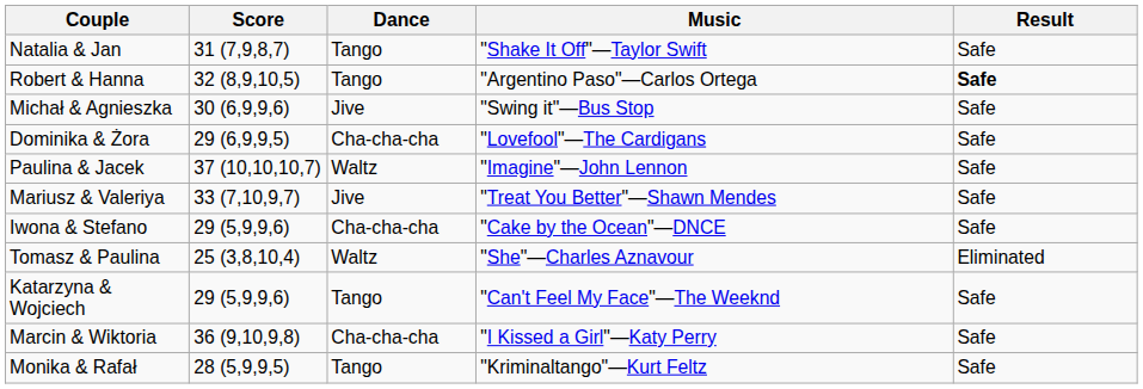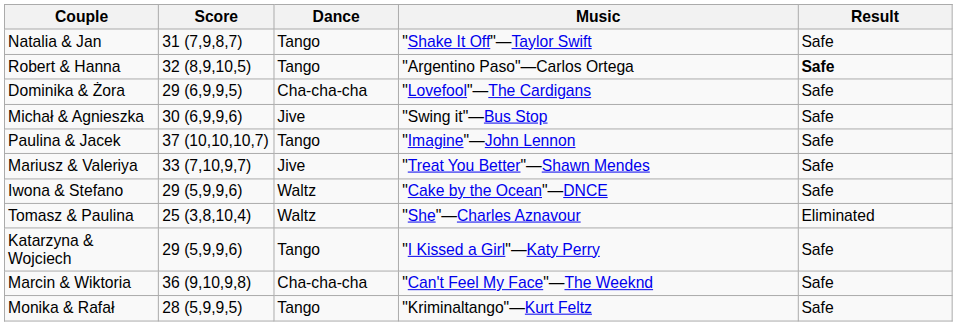 <table class="wikitable">
 <tr>
 <th style="width:150px;">Couple</th>
 <th style="width:110px;">Score</th>
 <th style="width:120px;">Dance</th>
 <th style="width:400px;">Music</th>
 <th style="width:150px;">Result</th>
 </tr>
 <tr>
 <td>Natalia & Jan</td>
 <td>31 (7,9,8,7)</td>
 <td>Tango</td>
 <td>"<a href='#'>Shake It Off</a>"—<a href='#'>Taylor Swift</a></td>
 <td>Safe</td>
 </tr>
 <tr>
 <td>Robert & Hanna</td>
 <td>32 (8,9,10,5)</td>
 <td>Tango</td>
 <td>"Argentino Paso"—Carlos Ortega</td>
 <td><strong>Safe</strong></td>
 </tr>
 <tr>
+<td>Dominika & Żora</td>
+<td>29 (6,9,9,5)</td>
+<td>Cha-cha-cha</td>
+<td>"<a href='#'>Lovefool</a>"—<a href='#'>The Cardigans</a></td>
+<td>Safe</td>
+</tr>
+<tr>
 <td>Michał & Agnieszka</td>
 <td>30 (6,9,9,6)</td>
 <td>Jive</td>
 <td>"Swing it"—<a href='#'>Bus Stop</a></td>
 <td>Safe</td>
 </tr>
 <tr>
-<td>Dominika & Żora</td>
-<td>29 (6,9,9,5)</td>
-<td>Cha-cha-cha</td>
-<td>"<a href='#'>Lovefool</a>"—<a href='#'>The Cardigans</a></td>
-<td>Safe</td>
-</tr>
-<tr>
 <td>Paulina & Jacek</td>
 <td>37 (10,10,10,7)</td>
-<td>Waltz</td>
+<td>Tango</td>
 <td>"<a href='#'>Imagine</a>"—<a href='#'>John Lennon</a></td>
 <td>Safe</td>
 </tr>
 <tr>
 <td>Mariusz & Valeriya</td>
 <td>33 (7,10,9,7)</td>
 <td>Jive</td>
 <td>"<a href='#'>Treat You Better</a>"—<a href='#'>Shawn Mendes</a></td>
 <td>Safe</td>
 </tr>
 <tr>
 <td>Iwona & Stefano</td>
 <td>29 (5,9,9,6)</td>
-<td>Cha-cha-cha</td>
+<td>Waltz</td>
 <td>"<a href='#'>Cake by the Ocean</a>"—<a href='#'>DNCE</a></td>
 <td>Safe</td>
 </tr>
 <tr>
 <td>Tomasz & Paulina</td>
 <td>25 (3,8,10,4)</td>
 <td>Waltz</td>
 <td>"<a href='#'>She</a>"—<a href='#'>Charles Aznavour</a></td>
 <td>Eliminated</td>
 </tr>
 <tr>
 <td>Katarzyna & Wojciech</td>
 <td>29 (5,9,9,6)</td>
 <td>Tango</td>
-<td>"<a href='#'>Can't Feel My Face</a>"—<a href='#'>The Weeknd</a></td>
+<td>"<a href='#'>I Kissed a Girl</a>"—<a href='#'>Katy Perry</a></td>
 <td>Safe</td>
 </tr>
 <tr>
 <td>Marcin & Wiktoria</td>
 <td>36 (9,10,9,8)</td>
 <td>Cha-cha-cha</td>
-<td>"<a href='#'>I Kissed a Girl</a>"—<a href='#'>Katy Perry</a></td>
+<td>"<a href='#'>Can't Feel My Face</a>"—<a href='#'>The Weeknd</a></td>
 <td>Safe</td>
 </tr>
 <tr>
 <td>Monika & Rafał</td>
 <td>28 (5,9,9,5)</td>
 <td>Tango</td>
 <td>"Kriminaltango"—<a href='#'>Kurt Feltz</a></td>
 <td>Safe</td>
 </tr>
 </table>
